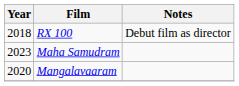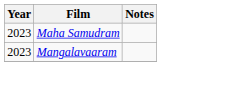 <table class="wikitable">
 <tr>
 <th>Year</th>
 <th>Film</th>
 <th>Notes</th>
 </tr>
 <tr>
-<td>2018</td>
-<td><em><a href='#'>RX 100</a></em></td>
-<td>Debut film as director</td>
-</tr>
-<tr>
 <td>2023</td>
 <td><em><a href='#'>Maha Samudram</a></em></td>
 <td></td>
 </tr>
 <tr>
-<td>2020</td>
+<td>2023</td>
 <td><em><a href='#'>Mangalavaaram</a></em></td>
 <td></td>
 </tr>
 <tr>
 </tr>
 </table>
